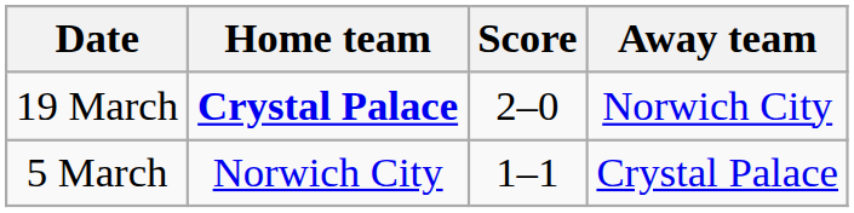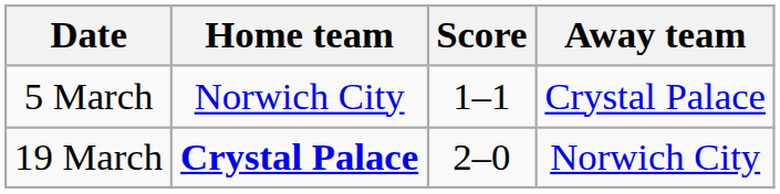 <table class="wikitable" style="text-align: center">
 <tr>
 <th>Date</th>
 <th>Home team</th>
 <th>Score</th>
 <th>Away team</th>
 </tr>
 <tr>
+<td>5 March</td>
+<td><a href='#'>Norwich City</a></td>
+<td>1–1</td>
+<td><a href='#'>Crystal Palace</a></td>
+</tr>
+<tr>
 <td>19 March</td>
 <td><strong><a href='#'>Crystal Palace</a></strong></td>
 <td>2–0</td>
 <td><a href='#'>Norwich City</a></td>
 </tr>
-<tr>
-<td>5 March</td>
-<td><a href='#'>Norwich City</a></td>
-<td>1–1</td>
-<td><a href='#'>Crystal Palace</a></td>
-</tr>
 </table>
